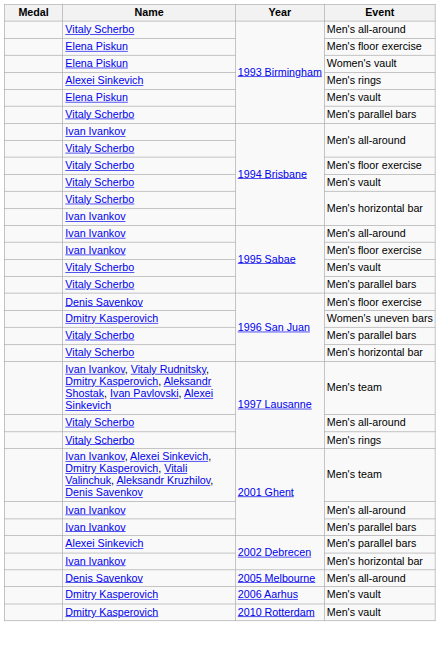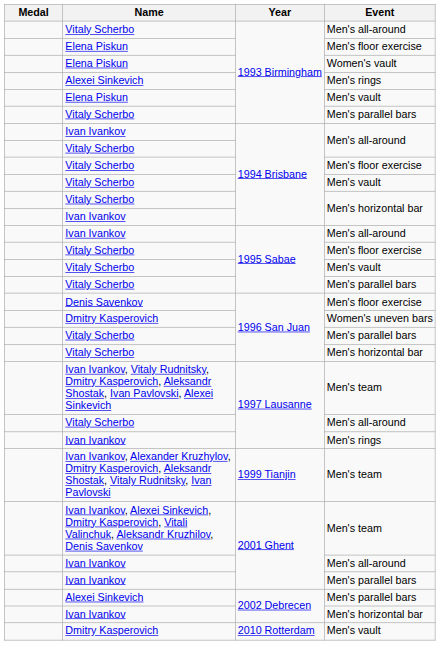 <table class="wikitable sortable">
 <tr>
 <th style="width:5em;">Medal</th>
 <th width=250>Name</th>
 <th>Year</th>
 <th>Event</th>
 </tr>
 <tr>
 <td></td>
 <td><a href='#'>Vitaly Scherbo</a></td>
 <td rowspan="6"> <a href='#'>1993 Birmingham</a></td>
 <td>Men's all-around</td>
 </tr>
 <tr>
 <td></td>
 <td><a href='#'>Elena Piskun</a></td>
 <td>Men's floor exercise</td>
 </tr>
 <tr>
 <td></td>
 <td><a href='#'>Elena Piskun</a></td>
 <td>Women's vault</td>
 </tr>
 <tr>
 <td></td>
 <td><a href='#'>Alexei Sinkevich</a></td>
 <td>Men's rings</td>
 </tr>
 <tr>
 <td></td>
 <td><a href='#'>Elena Piskun</a></td>
 <td>Men's vault</td>
 </tr>
 <tr>
 <td></td>
 <td><a href='#'>Vitaly Scherbo</a></td>
 <td>Men's parallel bars</td>
 </tr>
 <tr>
 <td></td>
 <td><a href='#'>Ivan Ivankov</a></td>
 <td rowspan="6"> <a href='#'>1994 Brisbane</a></td>
 <td rowspan="2">Men's all-around</td>
 </tr>
 <tr>
 <td></td>
 <td><a href='#'>Vitaly Scherbo</a></td>
 </tr>
 <tr>
 <td></td>
 <td><a href='#'>Vitaly Scherbo</a></td>
 <td>Men's floor exercise</td>
 </tr>
 <tr>
 <td></td>
 <td><a href='#'>Vitaly Scherbo</a></td>
 <td>Men's vault</td>
 </tr>
 <tr>
 <td></td>
 <td><a href='#'>Vitaly Scherbo</a></td>
 <td rowspan="2">Men's horizontal bar</td>
 </tr>
 <tr>
 <td></td>
 <td><a href='#'>Ivan Ivankov</a></td>
 </tr>
 <tr>
 <td></td>
 <td><a href='#'>Ivan Ivankov</a></td>
 <td rowspan="4"> <a href='#'>1995 Sabae</a></td>
 <td>Men's all-around</td>
 </tr>
 <tr>
 <td></td>
-<td><a href='#'>Ivan Ivankov</a></td>
+<td><a href='#'>Vitaly Scherbo</a></td>
 <td>Men's floor exercise</td>
 </tr>
 <tr>
 <td></td>
 <td><a href='#'>Vitaly Scherbo</a></td>
 <td>Men's vault</td>
 </tr>
 <tr>
 <td></td>
 <td><a href='#'>Vitaly Scherbo</a></td>
 <td>Men's parallel bars</td>
 </tr>
 <tr>
 <td></td>
 <td><a href='#'>Denis Savenkov</a></td>
 <td rowspan="4"> <a href='#'>1996 San Juan</a></td>
 <td>Men's floor exercise</td>
 </tr>
 <tr>
 <td></td>
 <td><a href='#'>Dmitry Kasperovich</a></td>
 <td>Women's uneven bars</td>
 </tr>
 <tr>
 <td></td>
 <td><a href='#'>Vitaly Scherbo</a></td>
 <td>Men's parallel bars</td>
 </tr>
 <tr>
 <td></td>
 <td><a href='#'>Vitaly Scherbo</a></td>
 <td>Men's horizontal bar</td>
 </tr>
 <tr>
 <td></td>
 <td><a href='#'>Ivan Ivankov</a>, <a href='#'>Vitaly Rudnitsky</a>, <a href='#'>Dmitry Kasperovich</a>, <a href='#'>Aleksandr Shostak</a>, <a href='#'>Ivan Pavlovski</a>, <a href='#'>Alexei Sinkevich</a></td>
 <td rowspan="3"> <a href='#'>1997 Lausanne</a></td>
 <td>Men's team</td>
 </tr>
 <tr>
 <td></td>
 <td><a href='#'>Vitaly Scherbo</a></td>
 <td>Men's all-around</td>
 </tr>
 <tr>
 <td></td>
-<td><a href='#'>Vitaly Scherbo</a></td>
+<td><a href='#'>Ivan Ivankov</a></td>
 <td>Men's rings</td>
+</tr>
+<tr>
+<td></td>
+<td><a href='#'>Ivan Ivankov</a>, <a href='#'>Alexander Kruzhylov</a>, <a href='#'>Dmitry Kasperovich</a>, <a href='#'>Aleksandr Shostak</a>, <a href='#'>Vitaly Rudnitsky</a>, <a href='#'>Ivan Pavlovski</a></td>
+<td> <a href='#'>1999 Tianjin</a></td>
+<td>Men's team</td>
 </tr>
 <tr>
 <td></td>
 <td><a href='#'>Ivan Ivankov</a>, <a href='#'>Alexei Sinkevich</a>, <a href='#'>Dmitry Kasperovich</a>, <a href='#'>Vitali Valinchuk</a>, <a href='#'>Aleksandr Kruzhilov</a>, <a href='#'>Denis Savenkov</a></td>
 <td rowspan="3"> <a href='#'>2001 Ghent</a></td>
 <td>Men's team</td>
 </tr>
 <tr>
 <td></td>
 <td><a href='#'>Ivan Ivankov</a></td>
 <td>Men's all-around</td>
 </tr>
 <tr>
 <td></td>
 <td><a href='#'>Ivan Ivankov</a></td>
 <td>Men's parallel bars</td>
 </tr>
 <tr>
 <td></td>
 <td><a href='#'>Alexei Sinkevich</a></td>
 <td rowspan="2"> <a href='#'>2002 Debrecen</a></td>
 <td>Men's parallel bars</td>
 </tr>
 <tr>
 <td></td>
 <td><a href='#'>Ivan Ivankov</a></td>
 <td>Men's horizontal bar</td>
 </tr>
 <tr>
 <td></td>
-<td><a href='#'>Denis Savenkov</a></td>
-<td> <a href='#'>2005 Melbourne</a></td>
-<td>Men's all-around</td>
-</tr>
-<tr>
-<td></td>
-<td><a href='#'>Dmitry Kasperovich</a></td>
-<td> <a href='#'>2006 Aarhus</a></td>
-<td>Men's vault</td>
-</tr>
-<tr>
-<td></td>
 <td><a href='#'>Dmitry Kasperovich</a></td>
 <td> <a href='#'>2010 Rotterdam</a></td>
 <td>Men's vault</td>
 </tr>
 </table>
